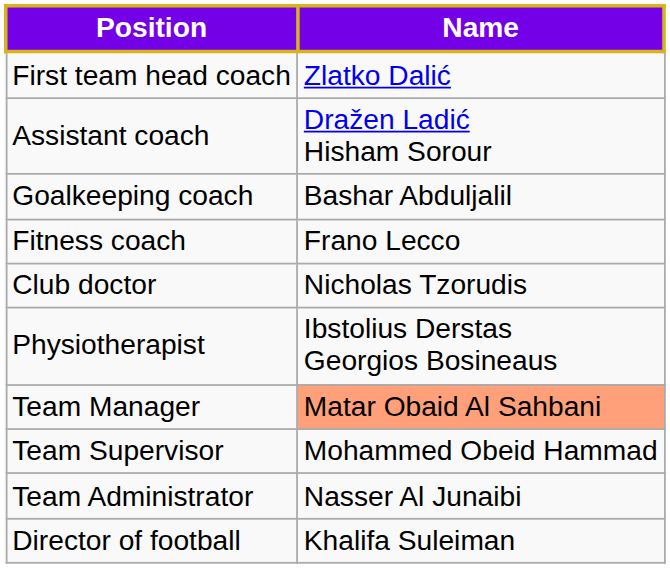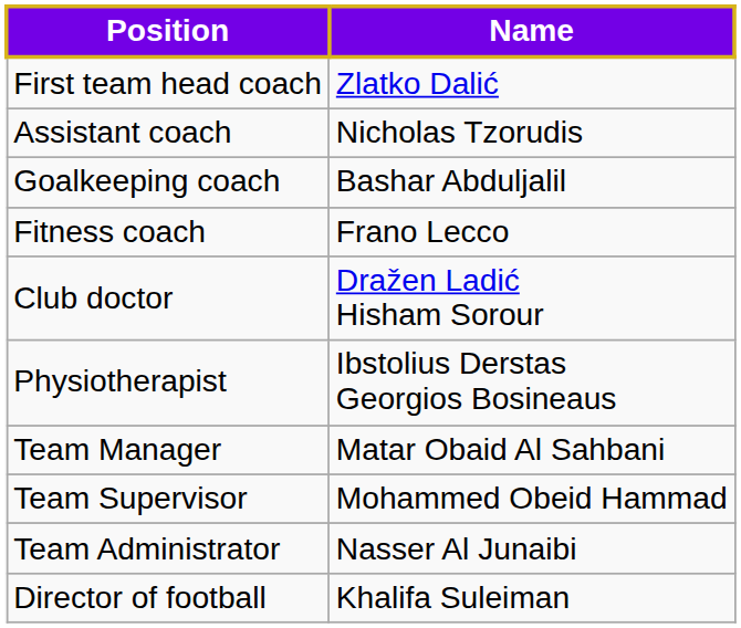 <table class="wikitable">
 <tr>
 <th style="color:#FFFFFF; background:#7300E6; border:2px solid #D8B31B;">Position</th>
 <th style="color:#FFFFFF; background:#7300E6; border:2px solid #D8B31B;">Name</th>
 </tr>
 <tr>
 <td>First team head coach</td>
 <td> <a href='#'>Zlatko Dalić</a></td>
 </tr>
 <tr>
 <td>Assistant coach</td>
-<td> <a href='#'>Dražen Ladić</a><br> Hisham Sorour</td>
+<td> Nicholas Tzorudis</td>
 </tr>
 <tr>
 <td>Goalkeeping coach</td>
 <td> Bashar Abduljalil</td>
 </tr>
 <tr>
 <td>Fitness coach</td>
 <td> Frano Lecco</td>
 </tr>
 <tr>
 <td>Club doctor</td>
-<td> Nicholas Tzorudis</td>
+<td> <a href='#'>Dražen Ladić</a><br> Hisham Sorour</td>
 </tr>
 <tr>
 <td>Physiotherapist</td>
 <td>Ibstolius Derstas<br>Georgios Bosineaus</td>
 </tr>
 <tr>
 <td>Team Manager</td>
-<td style="background: lightsalmon;"> Matar Obaid Al Sahbani</td>
+<td> Matar Obaid Al Sahbani</td>
 </tr>
 <tr>
 <td>Team Supervisor</td>
 <td> Mohammed Obeid Hammad</td>
 </tr>
 <tr>
 <td>Team Administrator</td>
 <td> Nasser Al Junaibi</td>
 </tr>
 <tr>
 <td>Director of football</td>
 <td>  Khalifa Suleiman</td>
 </tr>
 </table>
